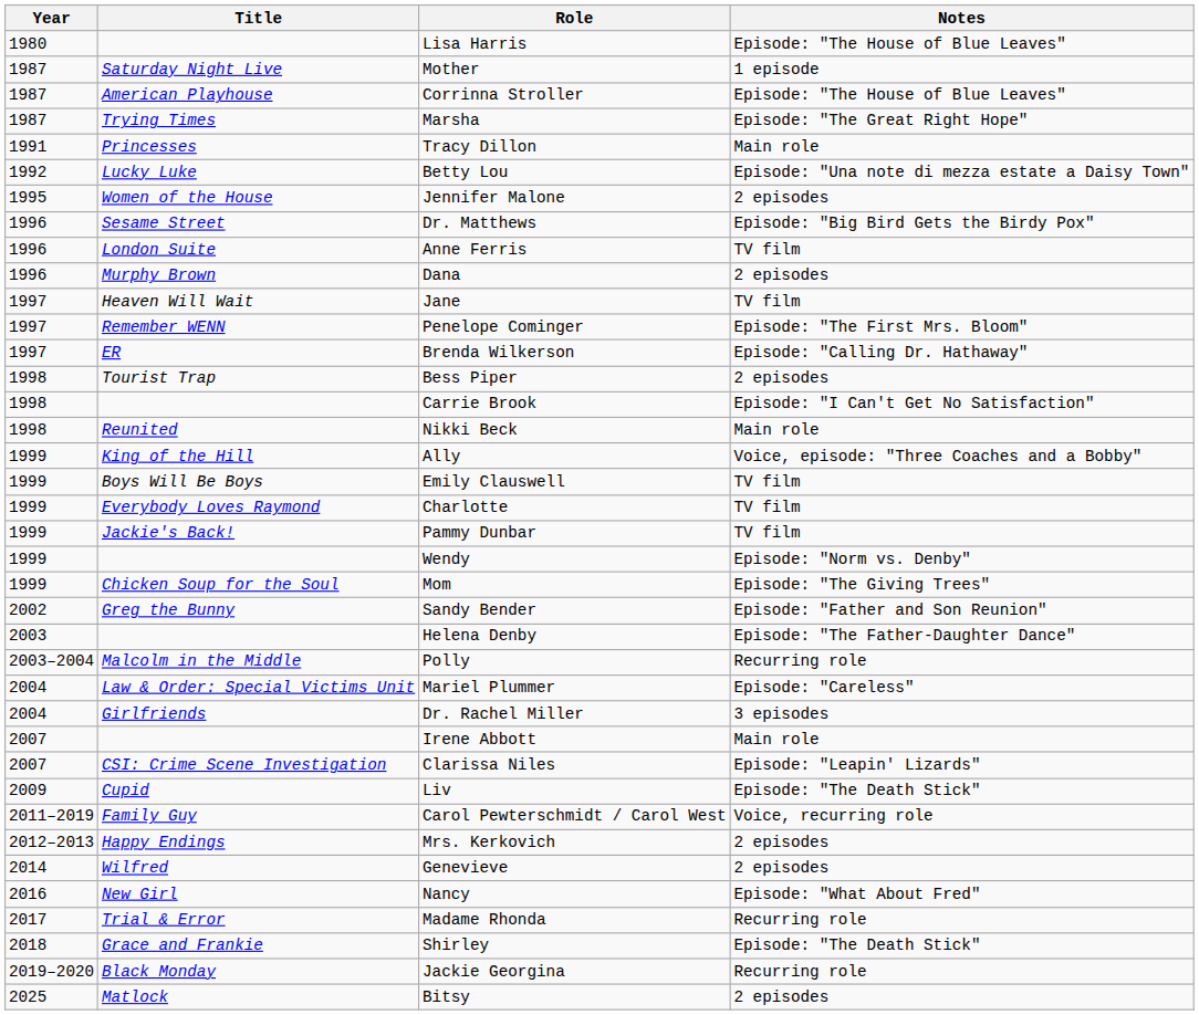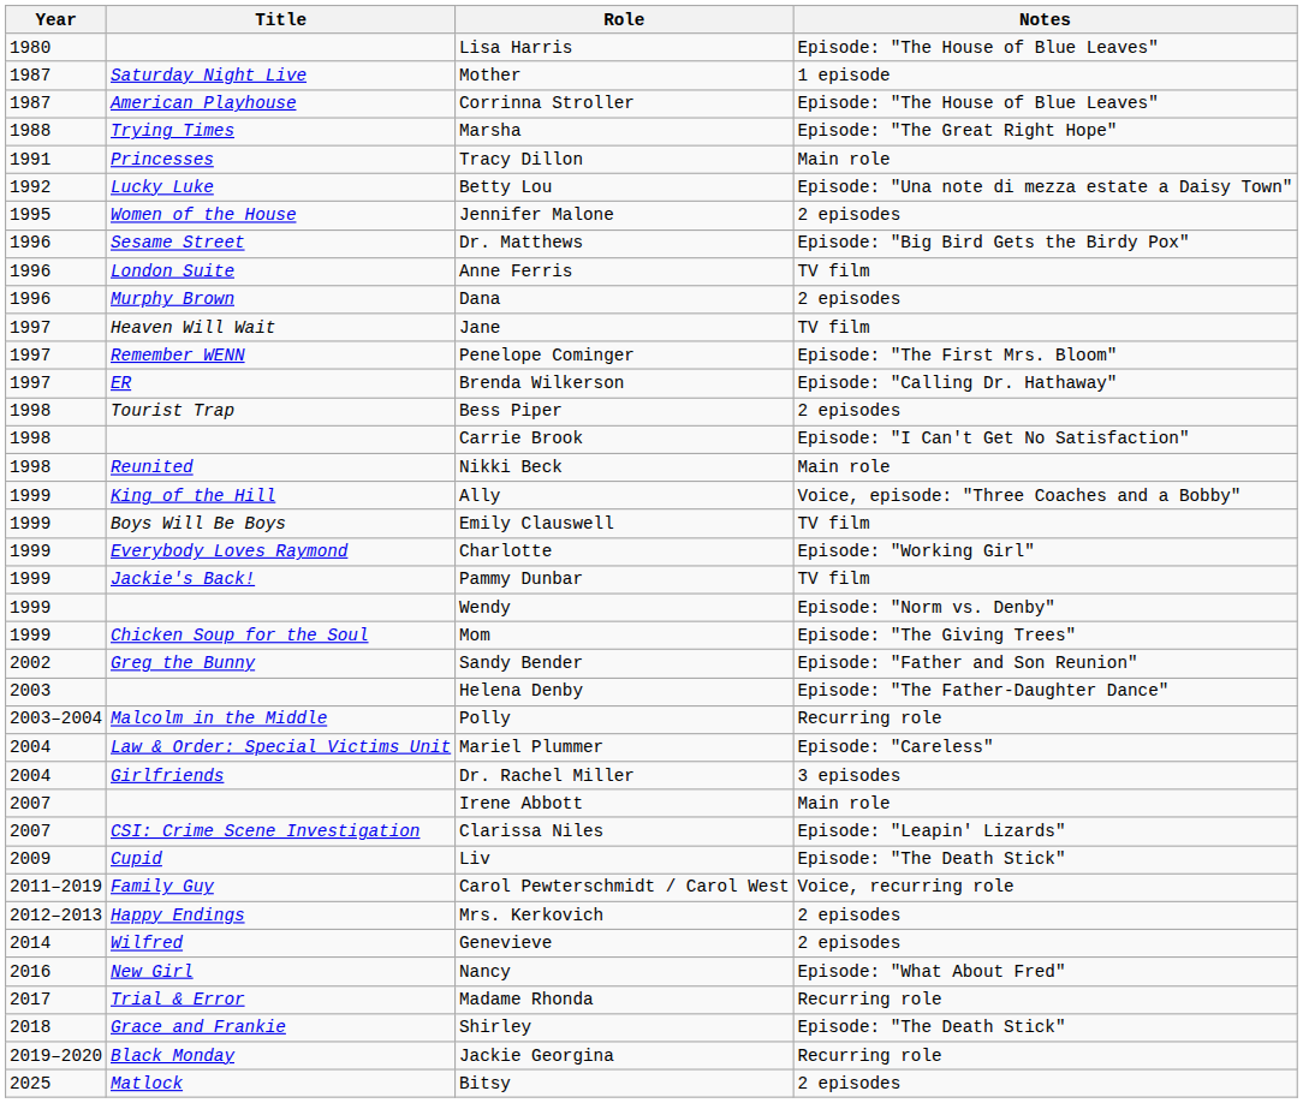 <table class="wikitable sortable">
 <tr>
 <th>Year</th>
 <th>Title</th>
 <th>Role</th>
 <th class="unsortable">Notes</th>
 </tr>
 <tr>
 <td>1980</td>
 <td><em></em></td>
 <td>Lisa Harris</td>
 <td>Episode: "The House of Blue Leaves"</td>
 </tr>
 <tr>
 <td>1987</td>
 <td><em><a href='#'>Saturday Night Live</a></em></td>
 <td>Mother</td>
 <td>1 episode</td>
 </tr>
 <tr>
 <td>1987</td>
 <td><em><a href='#'>American Playhouse</a></em></td>
 <td>Corrinna Stroller</td>
 <td>Episode: "The House of Blue Leaves"</td>
 </tr>
 <tr>
-<td>1987</td>
+<td>1988</td>
 <td><em><a href='#'>Trying Times</a></em></td>
 <td>Marsha</td>
 <td>Episode: "The Great Right Hope"</td>
 </tr>
 <tr>
 <td>1991</td>
 <td><em><a href='#'>Princesses</a></em></td>
 <td>Tracy Dillon</td>
 <td>Main role</td>
 </tr>
 <tr>
 <td>1992</td>
 <td><em><a href='#'>Lucky Luke</a></em></td>
 <td>Betty Lou</td>
 <td>Episode: "Una note di mezza estate a Daisy Town"</td>
 </tr>
 <tr>
 <td>1995</td>
 <td><em><a href='#'>Women of the House</a></em></td>
 <td>Jennifer Malone</td>
 <td>2 episodes</td>
 </tr>
 <tr>
 <td>1996</td>
 <td><em><a href='#'>Sesame Street</a></em></td>
 <td>Dr. Matthews</td>
 <td>Episode: "Big Bird Gets the Birdy Pox"</td>
 </tr>
 <tr>
 <td>1996</td>
 <td><em><a href='#'>London Suite</a></em></td>
 <td>Anne Ferris</td>
 <td>TV film</td>
 </tr>
 <tr>
 <td>1996</td>
 <td><em><a href='#'>Murphy Brown</a></em></td>
 <td>Dana</td>
 <td>2 episodes</td>
 </tr>
 <tr>
 <td>1997</td>
 <td><em>Heaven Will Wait</em></td>
 <td>Jane</td>
 <td>TV film</td>
 </tr>
 <tr>
 <td>1997</td>
 <td><em><a href='#'>Remember WENN</a></em></td>
 <td>Penelope Cominger</td>
 <td>Episode: "The First Mrs. Bloom"</td>
 </tr>
 <tr>
 <td>1997</td>
 <td><em><a href='#'>ER</a></em></td>
 <td>Brenda Wilkerson</td>
 <td>Episode: "Calling Dr. Hathaway"</td>
 </tr>
 <tr>
 <td>1998</td>
 <td><em>Tourist Trap</em></td>
 <td>Bess Piper</td>
 <td>2 episodes</td>
 </tr>
 <tr>
 <td>1998</td>
 <td><em></em></td>
 <td>Carrie Brook</td>
 <td>Episode: "I Can't Get No Satisfaction"</td>
 </tr>
 <tr>
 <td>1998</td>
 <td><em><a href='#'>Reunited</a></em></td>
 <td>Nikki Beck</td>
 <td>Main role</td>
 </tr>
 <tr>
 <td>1999</td>
 <td><em><a href='#'>King of the Hill</a></em></td>
 <td>Ally</td>
 <td>Voice, episode: "Three Coaches and a Bobby"</td>
 </tr>
 <tr>
 <td>1999</td>
 <td><em>Boys Will Be Boys</em></td>
 <td>Emily Clauswell</td>
 <td>TV film</td>
 </tr>
 <tr>
 <td>1999</td>
 <td><em><a href='#'>Everybody Loves Raymond</a></em></td>
 <td>Charlotte</td>
-<td>TV film</td>
+<td>Episode: "Working Girl"</td>
 </tr>
 <tr>
 <td>1999</td>
 <td><em><a href='#'>Jackie's Back!</a></em></td>
 <td>Pammy Dunbar</td>
 <td>TV film</td>
 </tr>
 <tr>
 <td>1999</td>
 <td><em></em></td>
 <td>Wendy</td>
 <td>Episode: "Norm vs. Denby"</td>
 </tr>
 <tr>
 <td>1999</td>
 <td><em><a href='#'>Chicken Soup for the Soul</a></em></td>
 <td>Mom</td>
 <td>Episode: "The Giving Trees"</td>
 </tr>
 <tr>
 <td>2002</td>
 <td><em><a href='#'>Greg the Bunny</a></em></td>
 <td>Sandy Bender</td>
 <td>Episode: "Father and Son Reunion"</td>
 </tr>
 <tr>
 <td>2003</td>
 <td><em></em></td>
 <td>Helena Denby</td>
 <td>Episode: "The Father-Daughter Dance"</td>
 </tr>
 <tr>
 <td>2003–2004</td>
 <td><em><a href='#'>Malcolm in the Middle</a></em></td>
 <td>Polly</td>
 <td>Recurring role</td>
 </tr>
 <tr>
 <td>2004</td>
 <td><em><a href='#'>Law & Order: Special Victims Unit</a></em></td>
 <td>Mariel Plummer</td>
 <td>Episode: "Careless"</td>
 </tr>
 <tr>
 <td>2004</td>
 <td><em><a href='#'>Girlfriends</a></em></td>
 <td>Dr. Rachel Miller</td>
 <td>3 episodes</td>
 </tr>
 <tr>
 <td>2007</td>
 <td><em></em></td>
 <td>Irene Abbott</td>
 <td>Main role</td>
 </tr>
 <tr>
 <td>2007</td>
 <td><em><a href='#'>CSI: Crime Scene Investigation</a></em></td>
 <td>Clarissa Niles</td>
 <td>Episode: "Leapin' Lizards"</td>
 </tr>
 <tr>
 <td>2009</td>
 <td><em><a href='#'>Cupid</a></em></td>
 <td>Liv</td>
 <td>Episode: "The Death Stick"</td>
 </tr>
 <tr>
 <td>2011–2019</td>
 <td><em><a href='#'>Family Guy</a></em></td>
 <td>Carol Pewterschmidt / Carol West</td>
 <td>Voice, recurring role</td>
 </tr>
 <tr>
 <td>2012–2013</td>
 <td><em><a href='#'>Happy Endings</a></em></td>
 <td>Mrs. Kerkovich</td>
 <td>2 episodes</td>
 </tr>
 <tr>
 <td>2014</td>
 <td><em><a href='#'>Wilfred</a></em></td>
 <td>Genevieve</td>
 <td>2 episodes</td>
 </tr>
 <tr>
 <td>2016</td>
 <td><em><a href='#'>New Girl</a></em></td>
 <td>Nancy</td>
 <td>Episode: "What About Fred"</td>
 </tr>
 <tr>
 <td>2017</td>
 <td><em><a href='#'>Trial & Error</a></em></td>
 <td>Madame Rhonda</td>
 <td>Recurring role</td>
 </tr>
 <tr>
 <td>2018</td>
 <td><em><a href='#'>Grace and Frankie</a></em></td>
 <td>Shirley</td>
 <td>Episode: "The Death Stick"</td>
 </tr>
 <tr>
 <td>2019–2020</td>
 <td><em><a href='#'>Black Monday</a></em></td>
 <td>Jackie Georgina</td>
 <td>Recurring role</td>
 </tr>
 <tr>
 <td>2025</td>
 <td><em><a href='#'>Matlock</a></em></td>
 <td>Bitsy</td>
 <td>2 episodes</td>
 </tr>
 </table>
